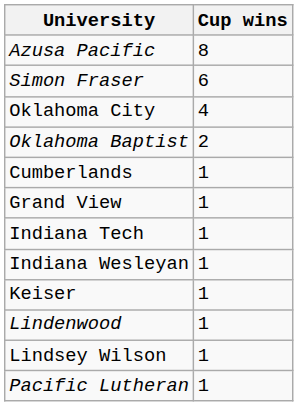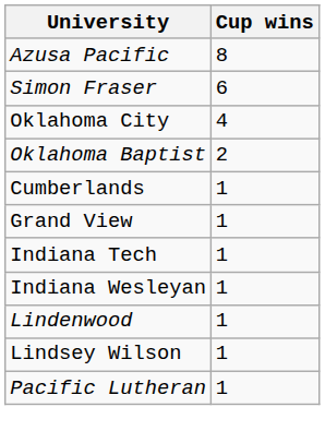 <table class="wikitable sortable">
 <tr>
 <th>University</th>
 <th>Cup wins</th>
 </tr>
 <tr>
 <td><em>Azusa Pacific</em></td>
 <td>8</td>
 </tr>
 <tr>
 <td><em>Simon Fraser</em></td>
 <td>6</td>
 </tr>
 <tr>
 <td>Oklahoma City</td>
 <td>4</td>
 </tr>
 <tr>
 <td><em>Oklahoma Baptist</em></td>
 <td>2</td>
 </tr>
 <tr>
 <td>Cumberlands</td>
 <td>1</td>
 </tr>
 <tr>
 <td>Grand View</td>
 <td>1</td>
 </tr>
 <tr>
 <td>Indiana Tech</td>
 <td>1</td>
 </tr>
 <tr>
 <td>Indiana Wesleyan</td>
 <td>1</td>
 </tr>
 <tr>
-<td>Keiser</td>
-<td>1</td>
-</tr>
-<tr>
 <td><em>Lindenwood</em></td>
 <td>1</td>
 </tr>
 <tr>
 <td>Lindsey Wilson</td>
 <td>1</td>
 </tr>
 <tr>
 <td><em>Pacific Lutheran</em></td>
 <td>1</td>
 </tr>
 </table>
